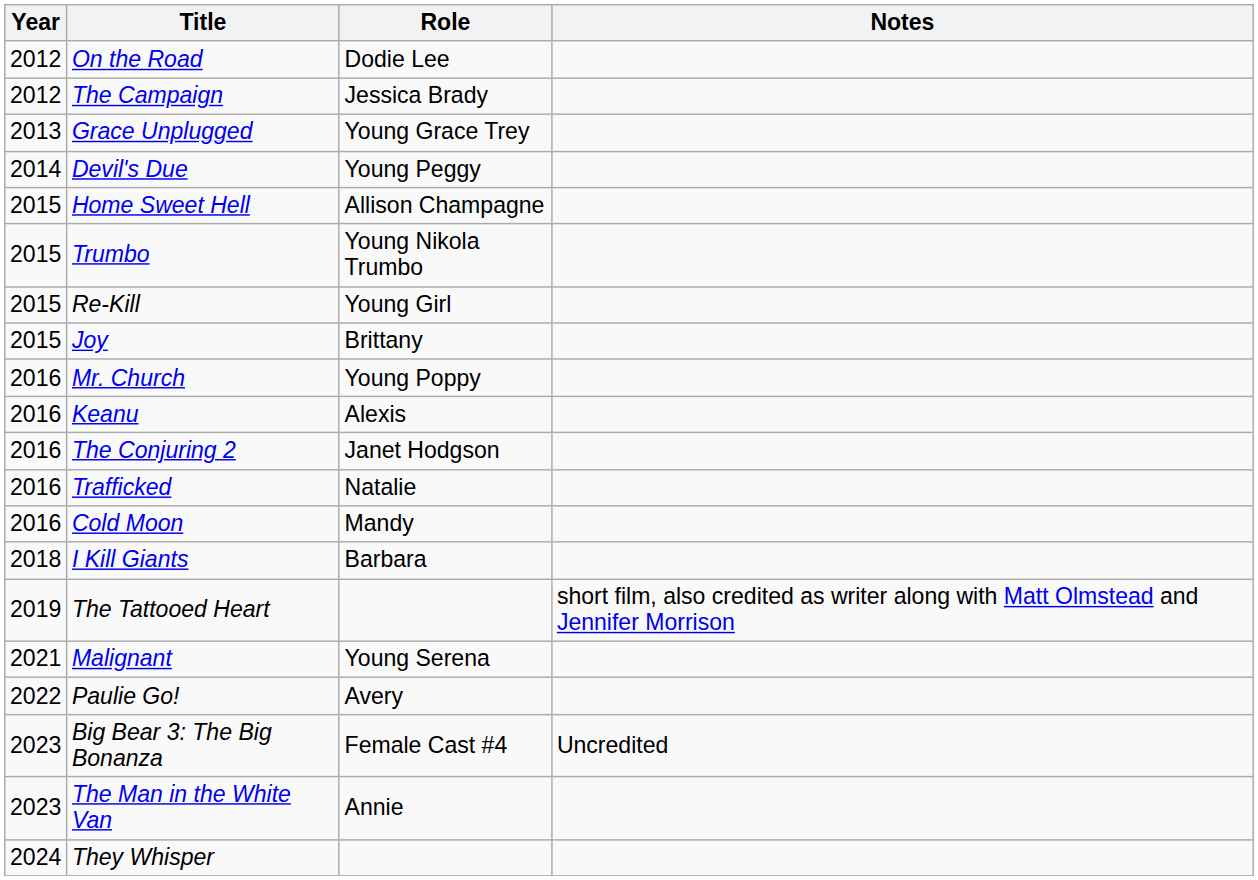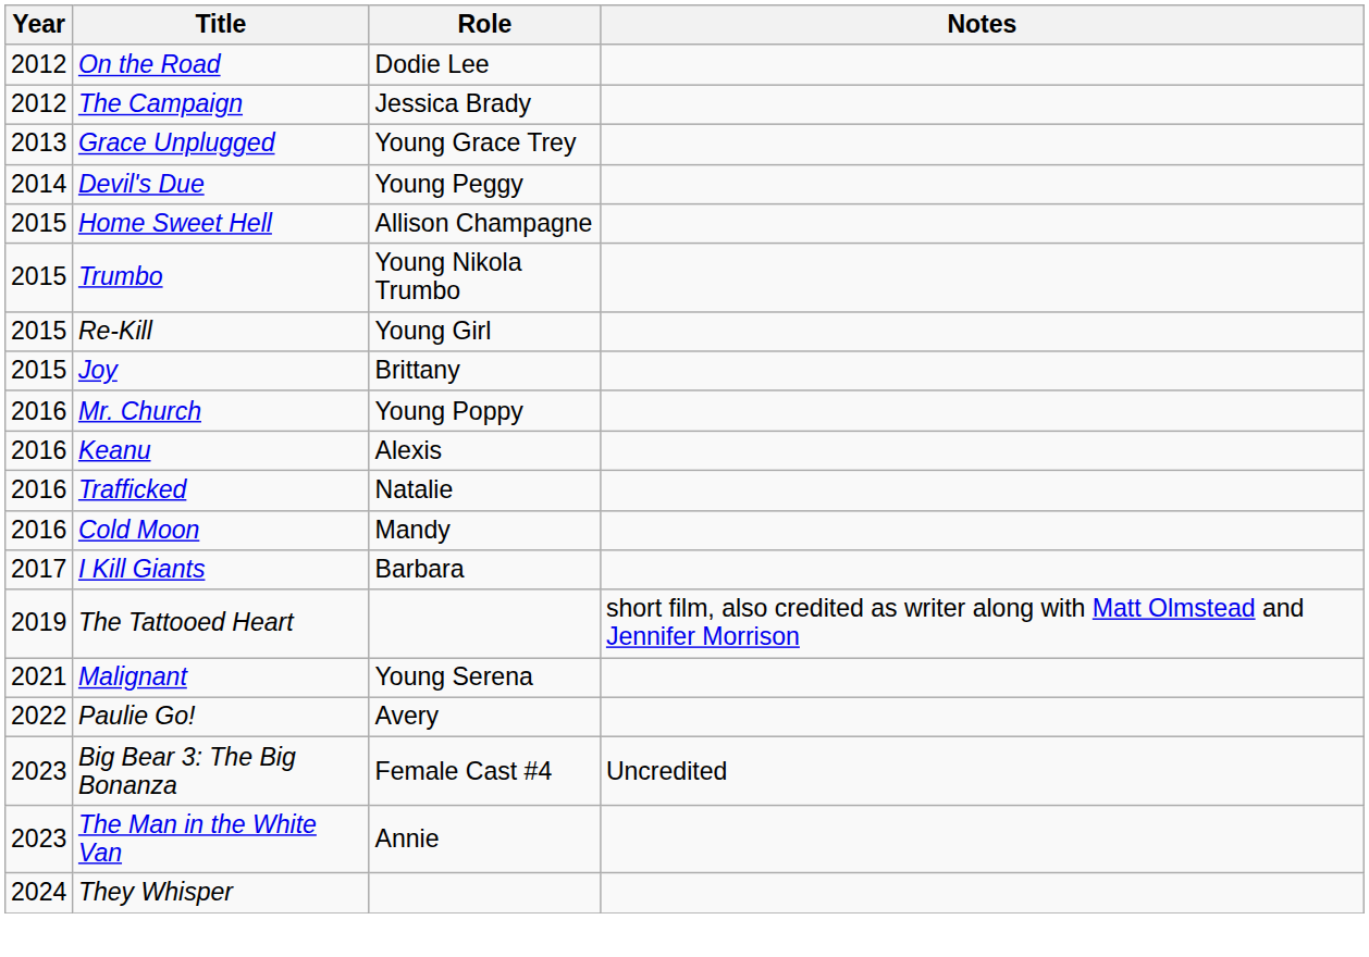 <table class="wikitable sortable">
 <tr>
 <th>Year</th>
 <th>Title</th>
 <th>Role</th>
 <th class="unsortable">Notes</th>
 </tr>
 <tr>
 <td>2012</td>
 <td><em><a href='#'>On the Road</a></em></td>
 <td>Dodie Lee</td>
 <td></td>
 </tr>
 <tr>
 <td>2012</td>
 <td><em><a href='#'>The Campaign</a></em></td>
 <td>Jessica Brady</td>
 <td></td>
 </tr>
 <tr>
 <td>2013</td>
 <td><em><a href='#'>Grace Unplugged</a></em></td>
 <td>Young Grace Trey</td>
 <td></td>
 </tr>
 <tr>
 <td>2014</td>
 <td><em><a href='#'>Devil's Due</a></em></td>
 <td>Young Peggy</td>
 <td></td>
 </tr>
 <tr>
 <td>2015</td>
 <td><em><a href='#'>Home Sweet Hell</a></em></td>
 <td>Allison Champagne</td>
 <td></td>
 </tr>
 <tr>
 <td>2015</td>
 <td><em><a href='#'>Trumbo</a></em></td>
 <td>Young Nikola Trumbo</td>
 <td></td>
 </tr>
 <tr>
 <td>2015</td>
 <td><em>Re-Kill</em></td>
 <td>Young Girl</td>
 <td></td>
 </tr>
 <tr>
 <td>2015</td>
 <td><em><a href='#'>Joy</a></em></td>
 <td>Brittany</td>
 <td></td>
 </tr>
 <tr>
 <td>2016</td>
 <td><em><a href='#'>Mr. Church</a></em></td>
 <td>Young Poppy</td>
 <td></td>
 </tr>
 <tr>
 <td>2016</td>
 <td><em><a href='#'>Keanu</a></em></td>
 <td>Alexis</td>
 <td></td>
 </tr>
 <tr>
 <td>2016</td>
-<td><em><a href='#'>The Conjuring 2</a></em></td>
-<td>Janet Hodgson</td>
-<td></td>
-</tr>
-<tr>
-<td>2016</td>
 <td><em><a href='#'>Trafficked</a></em></td>
 <td>Natalie</td>
 <td></td>
 </tr>
 <tr>
 <td>2016</td>
 <td><em><a href='#'>Cold Moon</a></em></td>
 <td>Mandy</td>
 <td></td>
 </tr>
 <tr>
-<td>2018</td>
+<td>2017</td>
 <td><em><a href='#'>I Kill Giants</a></em></td>
 <td>Barbara</td>
 <td></td>
 </tr>
 <tr>
 <td>2019</td>
 <td><em>The Tattooed Heart</em></td>
 <td></td>
 <td>short film, also credited as writer along with <a href='#'>Matt Olmstead</a> and <a href='#'>Jennifer Morrison</a></td>
 </tr>
 <tr>
 <td>2021</td>
 <td><em><a href='#'>Malignant</a></em></td>
 <td>Young Serena</td>
 <td></td>
 </tr>
 <tr>
 <td>2022</td>
 <td><em>Paulie Go!</em></td>
 <td>Avery</td>
 <td></td>
 </tr>
 <tr>
 <td>2023</td>
 <td><em>Big Bear 3: The Big Bonanza</em></td>
 <td>Female Cast #4</td>
 <td>Uncredited</td>
 </tr>
 <tr>
 <td>2023</td>
 <td><em><a href='#'>The Man in the White Van</a></em></td>
 <td>Annie</td>
 <td></td>
 </tr>
 <tr>
 <td>2024</td>
 <td><em>They Whisper</em></td>
 <td></td>
 <td></td>
 </tr>
 </table>
